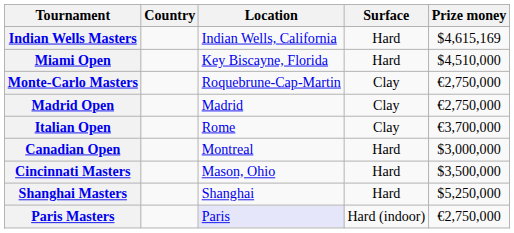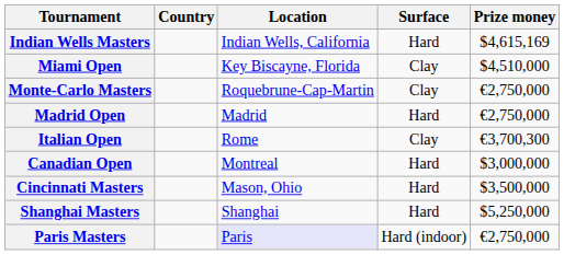 <table class="wikitable plainrowheaders nowrap">
 <tr>
 <th scope="col">Tournament</th>
 <th scope="col">Country</th>
 <th scope="col">Location</th>
 <th scope="col">Surface</th>
 <th scope="col">Prize money</th>
 </tr>
 <tr>
 <th scope="row"><a href='#'>Indian Wells Masters</a></th>
 <td></td>
 <td><a href='#'>Indian Wells, California</a></td>
 <td align="center">Hard</td>
 <td align="center">$4,615,169</td>
 </tr>
 <tr>
 <th scope="row"><a href='#'>Miami Open</a></th>
 <td></td>
 <td><a href='#'>Key Biscayne, Florida</a></td>
-<td align="center">Hard</td>
+<td align="center">Clay</td>
 <td align="center">$4,510,000</td>
 </tr>
 <tr>
 <th scope="row"><a href='#'>Monte-Carlo Masters</a></th>
 <td></td>
 <td><a href='#'>Roquebrune-Cap-Martin</a></td>
 <td align="center">Clay</td>
 <td align="center">€2,750,000</td>
 </tr>
 <tr>
 <th scope="row"><a href='#'>Madrid Open</a></th>
 <td></td>
 <td><a href='#'>Madrid</a></td>
-<td align="center">Clay</td>
+<td align="center">Hard</td>
 <td align="center">€2,750,000</td>
 </tr>
 <tr>
 <th scope="row"><a href='#'>Italian Open</a></th>
 <td></td>
 <td><a href='#'>Rome</a></td>
 <td align="center">Clay</td>
-<td align="center">€3,700,000</td>
+<td align="center">€3,700,300</td>
 </tr>
 <tr>
 <th scope="row"><a href='#'>Canadian Open</a></th>
 <td></td>
 <td><a href='#'>Montreal</a></td>
 <td align="center">Hard</td>
 <td align="center">$3,000,000</td>
 </tr>
 <tr>
 <th scope="row"><a href='#'>Cincinnati Masters</a></th>
 <td></td>
 <td><a href='#'>Mason, Ohio</a></td>
 <td align="center">Hard</td>
 <td align="center">$3,500,000</td>
 </tr>
 <tr>
 <th scope="row"><a href='#'>Shanghai Masters</a></th>
 <td></td>
 <td><a href='#'>Shanghai</a></td>
 <td align="center">Hard</td>
 <td align="center">$5,250,000</td>
 </tr>
 <tr>
 <th scope="row"><a href='#'>Paris Masters</a></th>
 <td></td>
 <td style="background: lavender;"><a href='#'>Paris</a></td>
 <td align="center">Hard (indoor)</td>
 <td align="center">€2,750,000</td>
 </tr>
 </table>
